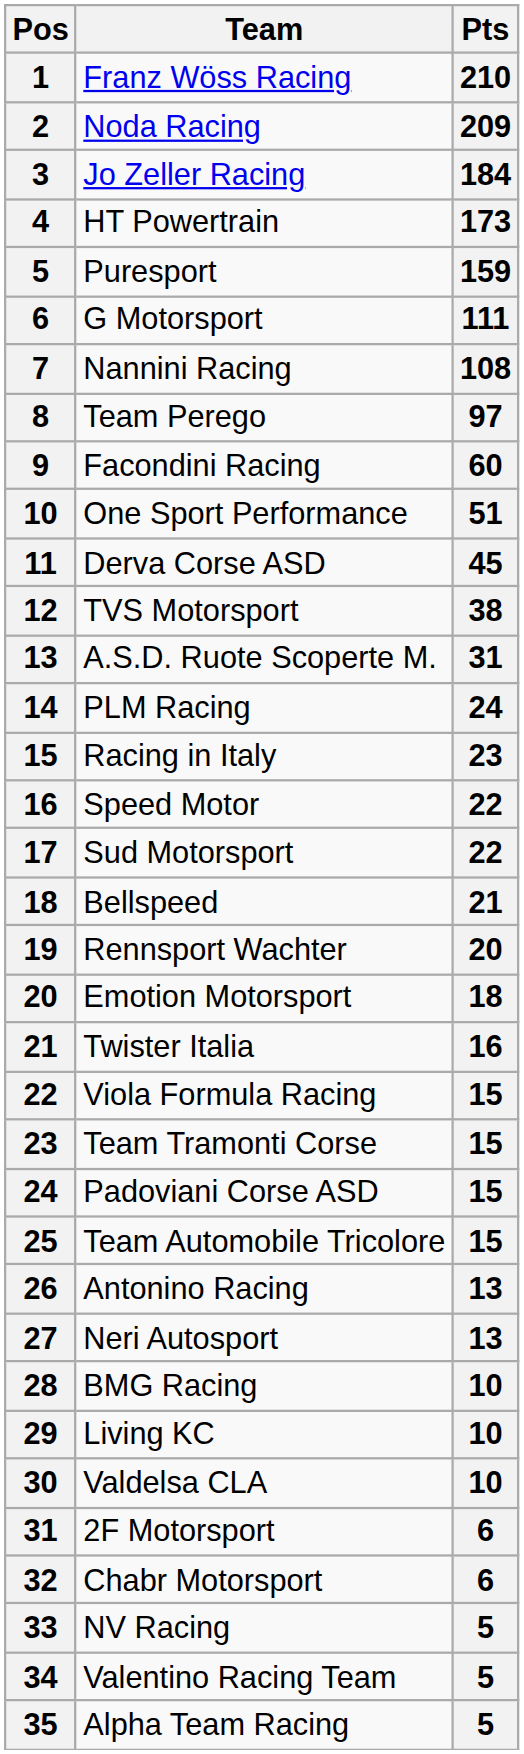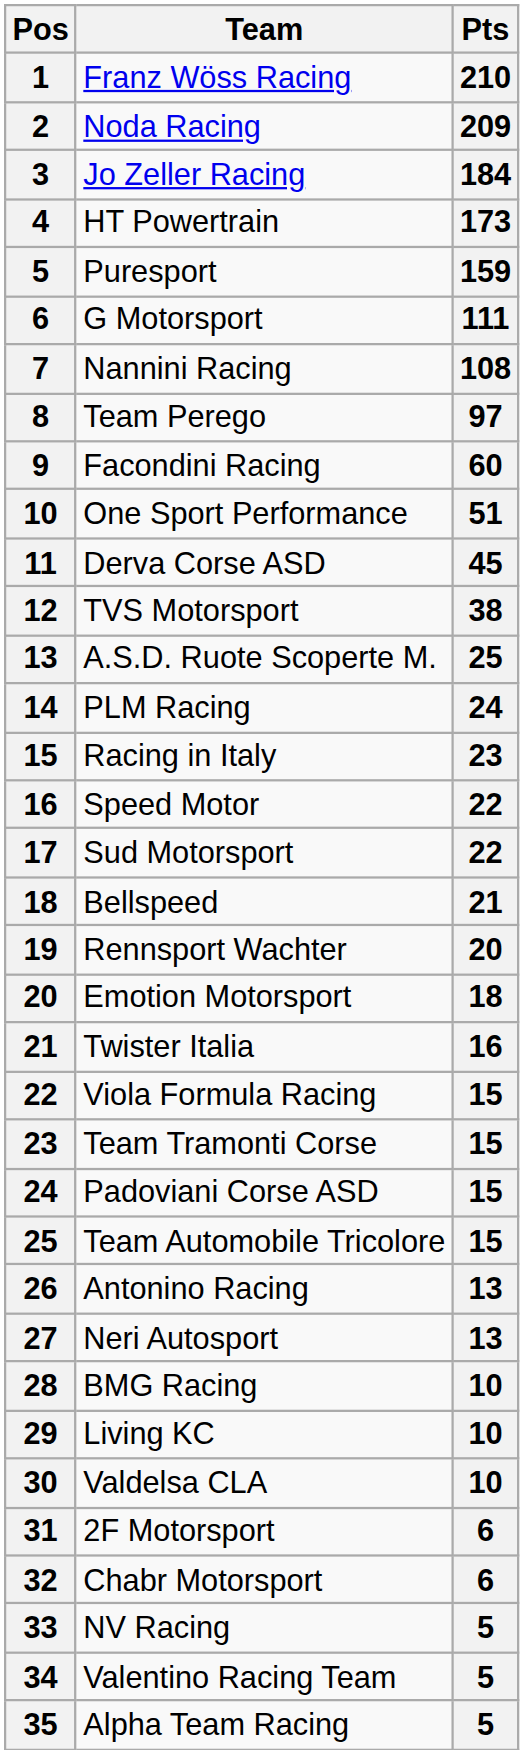 <table class="wikitable" style="font-size:85%; text-align:center">
 <tr>
 <th>Pos</th>
 <th>Team</th>
 <th>Pts</th>
 </tr>
 <tr>
 <th>1</th>
 <td align="left"> <a href='#'>Franz Wöss Racing</a></td>
 <th>210</th>
 </tr>
 <tr>
 <th>2</th>
 <td align="left"> <a href='#'>Noda Racing</a></td>
 <th>209</th>
 </tr>
 <tr>
 <th>3</th>
 <td align="left"> <a href='#'>Jo Zeller Racing</a></td>
 <th>184</th>
 </tr>
 <tr>
 <th>4</th>
 <td align="left"> HT Powertrain</td>
 <th>173</th>
 </tr>
 <tr>
 <th>5</th>
 <td align="left"> Puresport</td>
 <th>159</th>
 </tr>
 <tr>
 <th>6</th>
 <td align="left"> G Motorsport</td>
 <th>111</th>
 </tr>
 <tr>
 <th>7</th>
 <td align="left"> Nannini Racing</td>
 <th>108</th>
 </tr>
 <tr>
 <th>8</th>
 <td align="left"> Team Perego</td>
 <th>97</th>
 </tr>
 <tr>
 <th>9</th>
 <td align="left"> Facondini Racing</td>
 <th>60</th>
 </tr>
 <tr>
 <th>10</th>
 <td align="left"> One Sport Performance</td>
 <th>51</th>
 </tr>
 <tr>
 <th>11</th>
 <td align="left"> Derva Corse ASD</td>
 <th>45</th>
 </tr>
 <tr>
 <th>12</th>
 <td align="left"> TVS Motorsport</td>
 <th>38</th>
 </tr>
 <tr>
 <th>13</th>
 <td align="left"> A.S.D. Ruote Scoperte M.</td>
-<th>31</th>
+<th>25</th>
 </tr>
 <tr>
 <th>14</th>
 <td align="left"> PLM Racing</td>
 <th>24</th>
 </tr>
 <tr>
 <th>15</th>
 <td align="left"> Racing in Italy</td>
 <th>23</th>
 </tr>
 <tr>
 <th>16</th>
 <td align="left"> Speed Motor</td>
 <th>22</th>
 </tr>
 <tr>
 <th>17</th>
 <td align="left"> Sud Motorsport</td>
 <th>22</th>
 </tr>
 <tr>
 <th>18</th>
 <td align="left"> Bellspeed</td>
 <th>21</th>
 </tr>
 <tr>
 <th>19</th>
 <td align="left"> Rennsport Wachter</td>
 <th>20</th>
 </tr>
 <tr>
 <th>20</th>
 <td align="left"> Emotion Motorsport</td>
 <th>18</th>
 </tr>
 <tr>
 <th>21</th>
 <td align="left"> Twister Italia</td>
 <th>16</th>
 </tr>
 <tr>
 <th>22</th>
 <td align="left"> Viola Formula Racing</td>
 <th>15</th>
 </tr>
 <tr>
 <th>23</th>
 <td align="left"> Team Tramonti Corse</td>
 <th>15</th>
 </tr>
 <tr>
 <th>24</th>
 <td align="left"> Padoviani Corse ASD</td>
 <th>15</th>
 </tr>
 <tr>
 <th>25</th>
 <td align="left"> Team Automobile Tricolore</td>
 <th>15</th>
 </tr>
 <tr>
 <th>26</th>
 <td align="left"> Antonino Racing</td>
 <th>13</th>
 </tr>
 <tr>
 <th>27</th>
 <td align="left"> Neri Autosport</td>
 <th>13</th>
 </tr>
 <tr>
 <th>28</th>
 <td align="left"> BMG Racing</td>
 <th>10</th>
 </tr>
 <tr>
 <th>29</th>
 <td align="left"> Living KC</td>
 <th>10</th>
 </tr>
 <tr>
 <th>30</th>
 <td align="left"> Valdelsa CLA</td>
 <th>10</th>
 </tr>
 <tr>
 <th>31</th>
 <td align="left"> 2F Motorsport</td>
 <th>6</th>
 </tr>
 <tr>
 <th>32</th>
 <td align="left"> Chabr Motorsport</td>
 <th>6</th>
 </tr>
 <tr>
 <th>33</th>
 <td align="left"> NV Racing</td>
 <th>5</th>
 </tr>
 <tr>
 <th>34</th>
 <td align="left"> Valentino Racing Team</td>
 <th>5</th>
 </tr>
 <tr>
 <th>35</th>
 <td align="left"> Alpha Team Racing</td>
 <th>5</th>
 </tr>
 </table>
